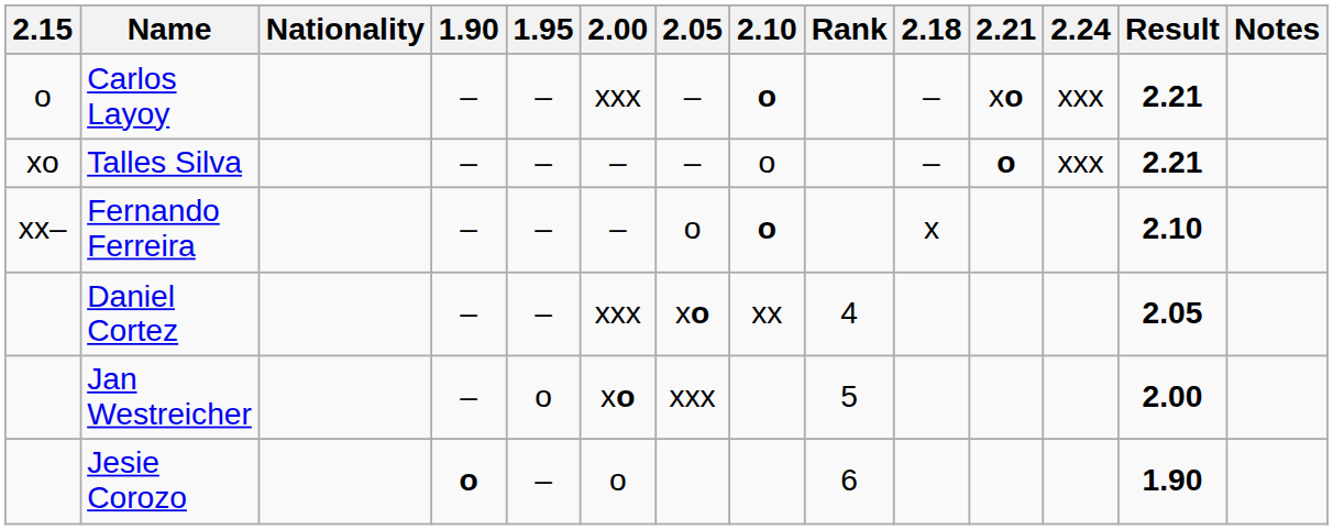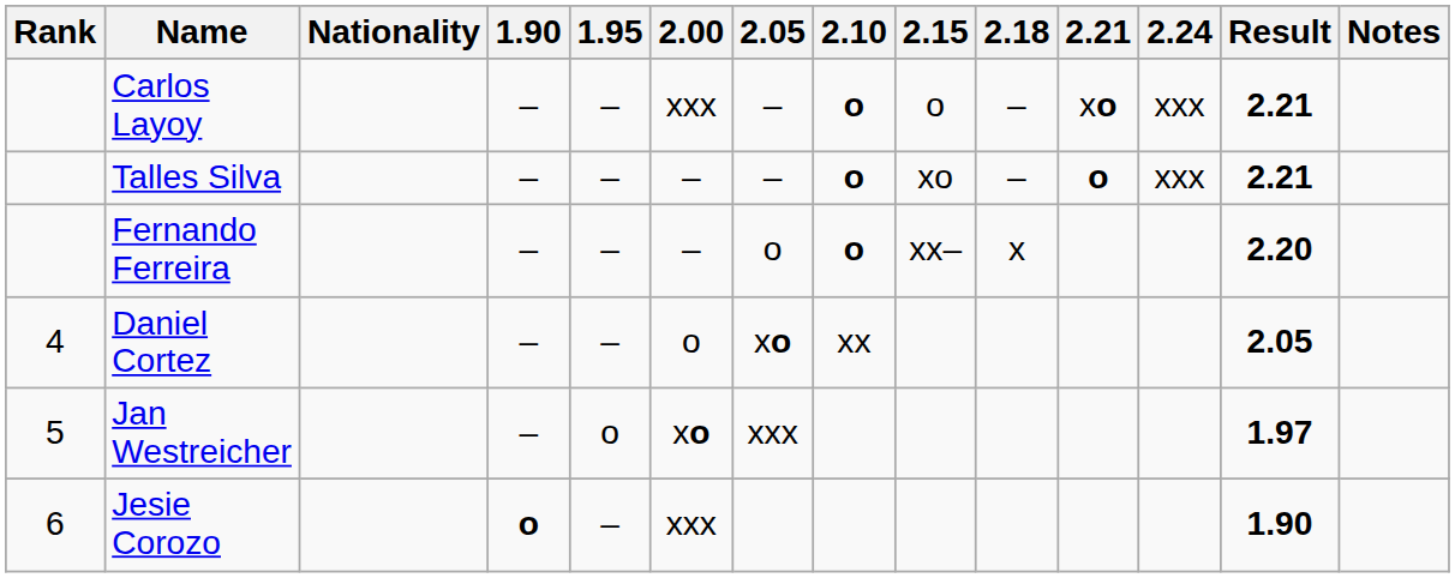 <table class="wikitable sortable" style="text-align:center">
 <tr>
-<th>2.15</th>
+<th>Rank</th>
 <th>Name</th>
 <th>Nationality</th>
 <th>1.90</th>
 <th>1.95</th>
 <th>2.00</th>
 <th>2.05</th>
 <th>2.10</th>
-<th>Rank</th>
+<th>2.15</th>
 <th>2.18</th>
 <th>2.21</th>
 <th>2.24</th>
 <th>Result</th>
 <th>Notes</th>
 </tr>
 <tr>
-<td>o</td>
+<td></td>
 <td align=left><a href='#'>Carlos Layoy</a></td>
 <td align=left></td>
 <td>–</td>
 <td>–</td>
 <td>xxx</td>
 <td>–</td>
 <td><strong>o</strong></td>
-<td></td>
+<td>o</td>
 <td>–</td>
 <td>x<strong>o</strong></td>
 <td>xxx</td>
 <td><strong>2.21</strong></td>
 <td></td>
 </tr>
 <tr>
-<td>xo</td>
+<td></td>
 <td align=left><a href='#'>Talles Silva</a></td>
 <td align=left></td>
 <td>–</td>
 <td>–</td>
 <td>–</td>
 <td>–</td>
-<td>o</td>
-<td></td>
+<td><strong>o</strong></td>
+<td>xo</td>
 <td>–</td>
 <td><strong>o</strong></td>
 <td>xxx</td>
 <td><strong>2.21</strong></td>
 <td></td>
 </tr>
 <tr>
-<td>xx–</td>
+<td></td>
 <td align=left><a href='#'>Fernando Ferreira</a></td>
 <td align=left></td>
 <td>–</td>
 <td>–</td>
 <td>–</td>
 <td>o</td>
 <td><strong>o</strong></td>
-<td></td>
+<td>xx–</td>
 <td>x</td>
 <td></td>
 <td></td>
-<td><strong>2.10</strong></td>
+<td><strong>2.20</strong></td>
 <td></td>
 </tr>
 <tr>
-<td></td>
+<td>4</td>
 <td align=left><a href='#'>Daniel Cortez</a></td>
 <td align=left></td>
 <td>–</td>
 <td>–</td>
-<td>xxx</td>
+<td>o</td>
 <td>x<strong>o</strong></td>
 <td>xx</td>
-<td>4</td>
+<td></td>
 <td></td>
 <td></td>
 <td></td>
 <td><strong>2.05</strong></td>
 <td></td>
 </tr>
 <tr>
-<td></td>
+<td>5</td>
 <td align=left><a href='#'>Jan Westreicher</a></td>
 <td align=left></td>
 <td>–</td>
 <td>o</td>
 <td>x<strong>o</strong></td>
 <td>xxx</td>
 <td></td>
-<td>5</td>
 <td></td>
 <td></td>
 <td></td>
-<td><strong>2.00</strong></td>
+<td></td>
+<td><strong>1.97</strong></td>
 <td></td>
 </tr>
 <tr>
-<td></td>
+<td>6</td>
 <td align=left><a href='#'>Jesie Corozo</a></td>
 <td align=left></td>
 <td><strong>o</strong></td>
 <td>–</td>
-<td>o</td>
+<td>xxx</td>
 <td></td>
 <td></td>
-<td>6</td>
+<td></td>
 <td></td>
 <td></td>
 <td></td>
 <td><strong>1.90</strong></td>
 <td></td>
 </tr>
 </table>
